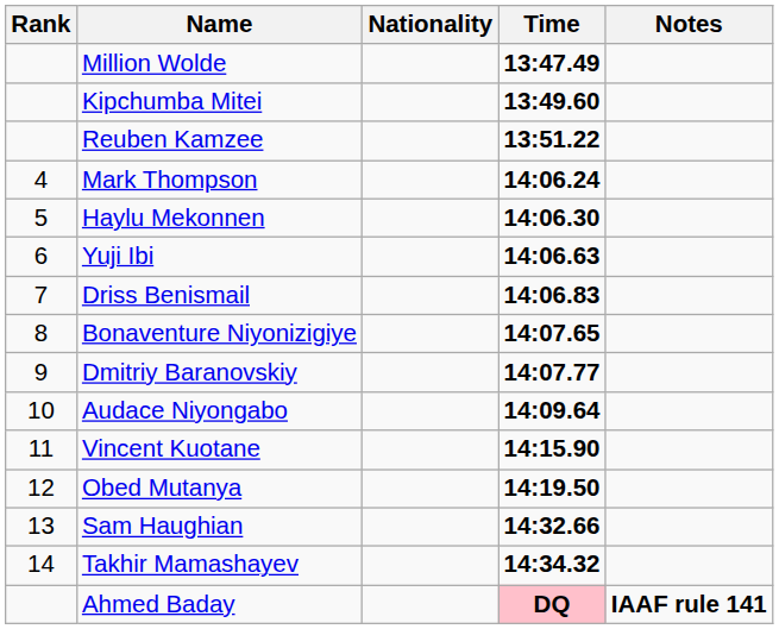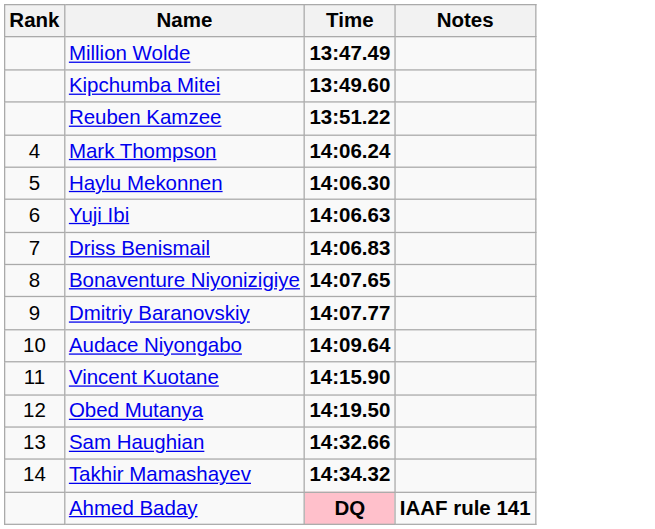 <table class="wikitable sortable" style="text-align:center">
 <tr>
 <th>Rank</th>
 <th>Name</th>
-<th>Nationality</th>
 <th>Time</th>
 <th>Notes</th>
 </tr>
 <tr>
 <td></td>
 <td align=left><a href='#'>Million Wolde</a></td>
-<td align=left></td>
 <td><strong>13:47.49</strong></td>
 <td></td>
 </tr>
 <tr>
 <td></td>
 <td align=left><a href='#'>Kipchumba Mitei</a></td>
-<td align=left></td>
 <td><strong>13:49.60</strong></td>
 <td></td>
 </tr>
 <tr>
 <td></td>
 <td align=left><a href='#'>Reuben Kamzee</a></td>
-<td align=left></td>
 <td><strong>13:51.22</strong></td>
 <td></td>
 </tr>
 <tr>
 <td>4</td>
 <td align=left><a href='#'>Mark Thompson</a></td>
-<td align=left></td>
 <td><strong>14:06.24</strong></td>
 <td></td>
 </tr>
 <tr>
 <td>5</td>
 <td align=left><a href='#'>Haylu Mekonnen</a></td>
-<td align=left></td>
 <td><strong>14:06.30</strong></td>
 <td></td>
 </tr>
 <tr>
 <td>6</td>
 <td align=left><a href='#'>Yuji Ibi</a></td>
-<td align=left></td>
 <td><strong>14:06.63</strong></td>
 <td></td>
 </tr>
 <tr>
 <td>7</td>
 <td align=left><a href='#'>Driss Benismail</a></td>
-<td align=left></td>
 <td><strong>14:06.83</strong></td>
 <td></td>
 </tr>
 <tr>
 <td>8</td>
 <td align=left><a href='#'>Bonaventure Niyonizigiye</a></td>
-<td align=left></td>
 <td><strong>14:07.65</strong></td>
 <td></td>
 </tr>
 <tr>
 <td>9</td>
 <td align=left><a href='#'>Dmitriy Baranovskiy</a></td>
-<td align=left></td>
 <td><strong>14:07.77</strong></td>
 <td></td>
 </tr>
 <tr>
 <td>10</td>
 <td align=left><a href='#'>Audace Niyongabo</a></td>
-<td align=left></td>
 <td><strong>14:09.64</strong></td>
 <td></td>
 </tr>
 <tr>
 <td>11</td>
 <td align=left><a href='#'>Vincent Kuotane</a></td>
-<td align=left></td>
 <td><strong>14:15.90</strong></td>
 <td></td>
 </tr>
 <tr>
 <td>12</td>
 <td align=left><a href='#'>Obed Mutanya</a></td>
-<td align=left></td>
 <td><strong>14:19.50</strong></td>
 <td></td>
 </tr>
 <tr>
 <td>13</td>
 <td align=left><a href='#'>Sam Haughian</a></td>
-<td align=left></td>
 <td><strong>14:32.66</strong></td>
 <td></td>
 </tr>
 <tr>
 <td>14</td>
 <td align=left><a href='#'>Takhir Mamashayev</a></td>
-<td align=left></td>
 <td><strong>14:34.32</strong></td>
 <td></td>
 </tr>
 <tr>
 <td></td>
 <td align=left><a href='#'>Ahmed Baday</a></td>
-<td align=left></td>
 <td bgcolor=pink><strong>DQ</strong></td>
 <td><strong>IAAF rule 141</strong></td>
 </tr>
 </table>
